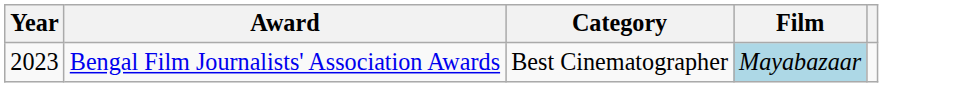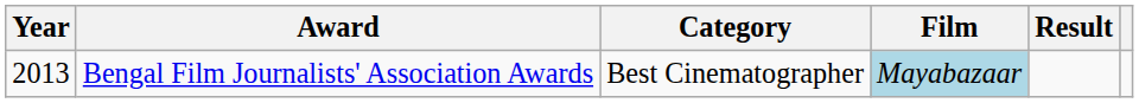 <table class="wikitable">
 <tr>
 <th>Year</th>
 <th>Award</th>
 <th>Category</th>
 <th>Film</th>
+<th>Result</th>
 <th></th>
 </tr>
 <tr>
-<td>2023</td>
+<td>2013</td>
 <td><a href='#'>Bengal Film Journalists' Association Awards</a></td>
 <td>Best Cinematographer</td>
 <td style="background: lightblue;"><em>Mayabazaar</em></td>
 <td></td>
+<td></td>
 </tr>
 </table>
